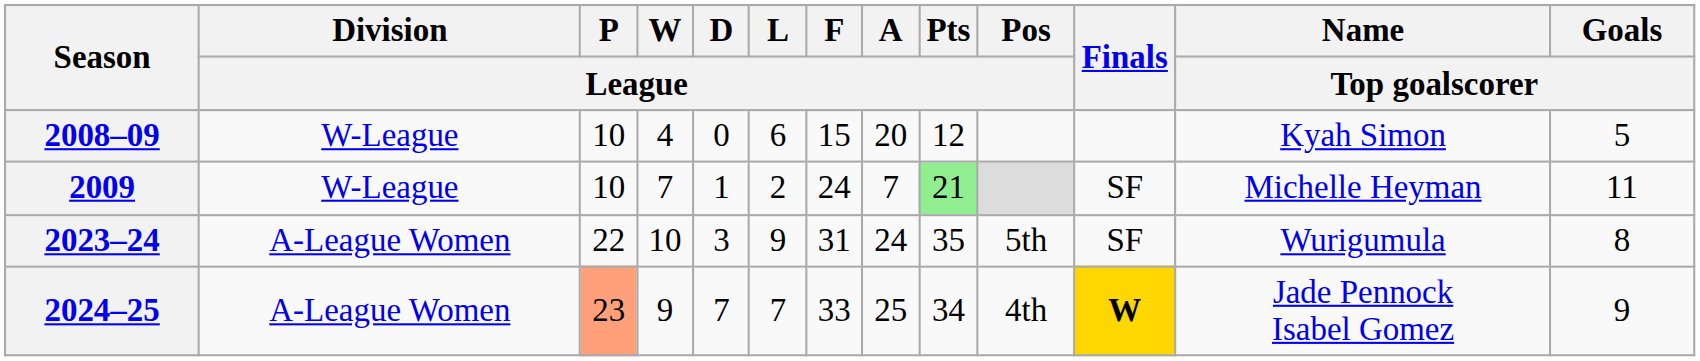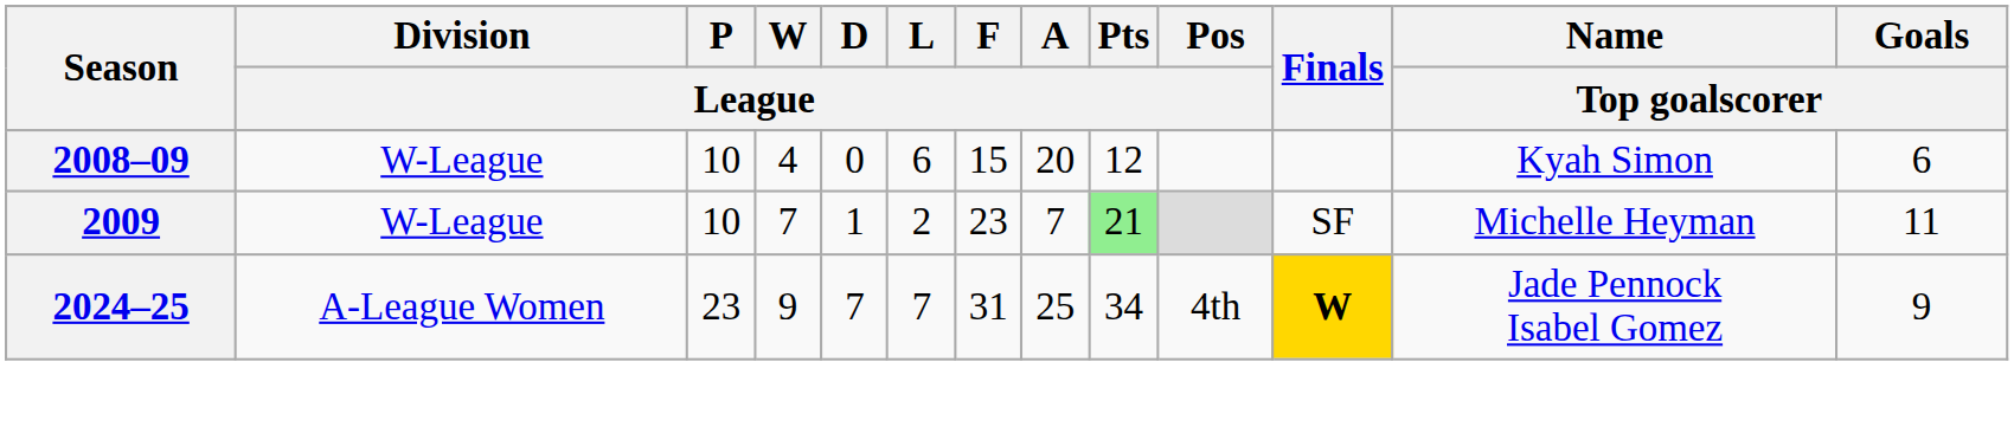 <table class="wikitable sortable" style="text-align: center">
 <tr>
 <th scope="col" rowspan="2">Season</th>
 <th scope="col">Division</th>
 <th width="20" scope="col">P</th>
 <th width="20" scope="col">W</th>
 <th width="20" scope="col">D</th>
 <th width="20" scope="col">L</th>
 <th width="20" scope="col">F</th>
 <th width="20" scope="col">A</th>
 <th width="20" scope="col">Pts</th>
 <th scope="col">Pos</th>
 <th rowspan="2" width=6% scope="col" class="unsortable"><a href='#'>Finals</a></th>
 <th scope="col">Name</th>
 <th scope="col">Goals</th>
 </tr>
 <tr class="unsortable">
 <th colspan="9" scope="col">League</th>
 <th colspan="2" scope="col">Top goalscorer</th>
 </tr>
 <tr>
 <th><a href='#'>2008–09</a></th>
 <td><a href='#'>W-League</a></td>
 <td>10</td>
 <td>4</td>
 <td>0</td>
 <td>6</td>
 <td>15</td>
 <td>20</td>
 <td>12</td>
 <td></td>
 <td></td>
 <td><a href='#'>Kyah Simon</a></td>
-<td align=center>5</td>
+<td align=center>6</td>
 </tr>
 <tr>
 <th><a href='#'>2009</a></th>
 <td><a href='#'>W-League</a></td>
 <td>10</td>
 <td>7</td>
 <td>1</td>
 <td>2</td>
-<td>24</td>
+<td>23</td>
 <td>7</td>
 <td style="background: lightgreen;">21</td>
 <td bgcolor=#DCDCDC></td>
 <td>SF</td>
 <td><a href='#'>Michelle Heyman</a></td>
 <td align=center>11</td>
 </tr>
 <tr>
-<th><a href='#'>2023–24</a></th>
-<td><a href='#'>A-League Women</a></td>
-<td>22</td>
-<td>10</td>
-<td>3</td>
-<td>9</td>
-<td>31</td>
-<td>24</td>
-<td>35</td>
-<td>5th</td>
-<td>SF</td>
-<td><a href='#'>Wurigumula</a></td>
-<td>8</td>
-</tr>
-<tr>
 <th><a href='#'>2024–25</a></th>
 <td><a href='#'>A-League Women</a></td>
-<td style="background: lightsalmon;">23</td>
+<td>23</td>
 <td>9</td>
 <td>7</td>
 <td>7</td>
-<td>33</td>
+<td>31</td>
 <td>25</td>
 <td>34</td>
 <td>4th</td>
 <td bgcolor="gold"><strong>W</strong></td>
 <td><a href='#'>Jade Pennock</a><br><a href='#'>Isabel Gomez</a></td>
 <td>9</td>
 </tr>
 </table>
